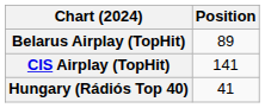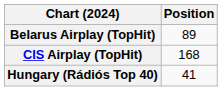 <table class="wikitable sortable plainrowheaders" style="text-align:center">
 <tr>
 <th scope="col">Chart (2024)</th>
 <th scope="col">Position</th>
 </tr>
 <tr>
 <th scope="row">Belarus Airplay (TopHit)</th>
 <td>89</td>
 </tr>
 <tr>
 <th scope="row"><a href='#'>CIS</a> Airplay (TopHit)</th>
-<td>141</td>
+<td>168</td>
 </tr>
 <tr>
 <th scope="row">Hungary (Rádiós Top 40)</th>
 <td>41</td>
 </tr>
 </table>
